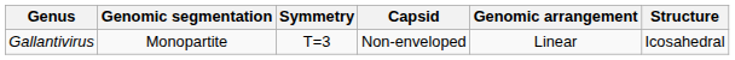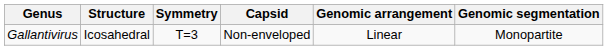 <table class="wikitable sortable" style="text-align:center">
 <tr>
 <th>Genus</th>
-<th>Genomic segmentation</th>
+<th>Structure</th>
 <th>Symmetry</th>
 <th>Capsid</th>
 <th>Genomic arrangement</th>
-<th>Structure</th>
+<th>Genomic segmentation</th>
 </tr>
 <tr>
 <td><em>Gallantivirus</em></td>
-<td>Monopartite</td>
+<td>Icosahedral</td>
 <td>T=3</td>
 <td>Non-enveloped</td>
 <td>Linear</td>
-<td>Icosahedral</td>
+<td>Monopartite</td>
 </tr>
 </table>
